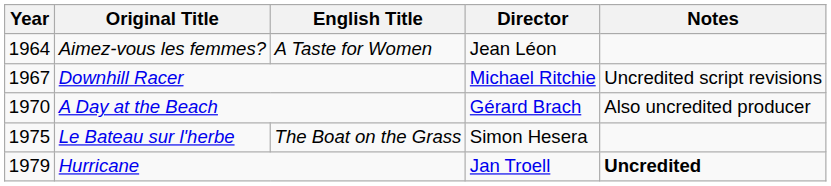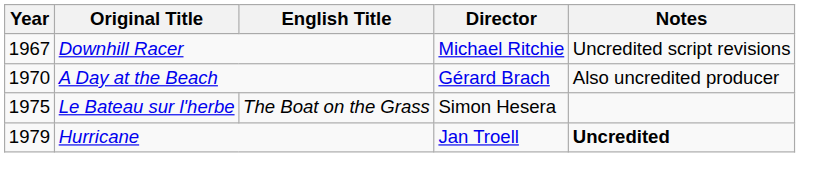 <table class="wikitable">
 <tr>
 <th>Year</th>
 <th>Original Title</th>
 <th>English Title</th>
 <th>Director</th>
 <th>Notes</th>
-</tr>
-<tr>
-<td>1964</td>
-<td><em>Aimez-vous les femmes?</em></td>
-<td><em>A Taste for Women</em></td>
-<td>Jean Léon</td>
-<td></td>
 </tr>
 <tr>
 <td>1967</td>
 <td colspan="2"><em><a href='#'>Downhill Racer</a></em></td>
 <td><a href='#'>Michael Ritchie</a></td>
 <td>Uncredited script revisions</td>
 </tr>
 <tr>
 <td>1970</td>
 <td colspan="2"><em><a href='#'>A Day at the Beach</a></em></td>
 <td><a href='#'>Gérard Brach</a></td>
 <td>Also uncredited producer</td>
 </tr>
 <tr>
 <td>1975</td>
 <td><em><a href='#'>Le Bateau sur l'herbe</a></em></td>
 <td><em>The Boat on the Grass</em></td>
 <td>Simon Hesera</td>
 <td></td>
 </tr>
 <tr>
 <td>1979</td>
 <td colspan="2"><em><a href='#'>Hurricane</a></em></td>
 <td><a href='#'>Jan Troell</a></td>
 <td><strong>Uncredited</strong></td>
 </tr>
 </table>
